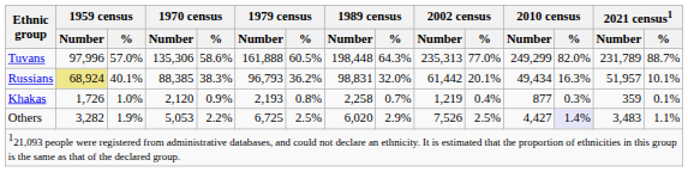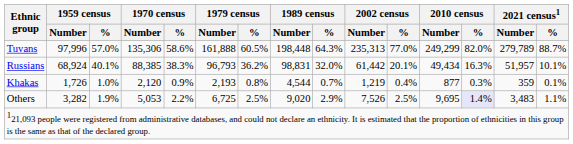 <table class="wikitable" style="text-align: right;">
 <tr style="background:#e0e0e0;">
 <th rowspan="2">Ethnic<br>group</th>
 <th colspan="2">1959 census</th>
 <th colspan="2">1970 census</th>
 <th colspan="2">1979 census</th>
 <th colspan="2">1989 census</th>
 <th colspan="2">2002 census</th>
 <th colspan="2">2010 census</th>
 <th colspan="2">2021 census<sup>1</sup></th>
 </tr>
 <tr style="background:#e0e0e0;">
 <th>Number</th>
 <th>%</th>
 <th>Number</th>
 <th>%</th>
 <th>Number</th>
 <th>%</th>
 <th>Number</th>
 <th>%</th>
 <th>Number</th>
 <th>%</th>
 <th>Number</th>
 <th>%</th>
 <th>Number</th>
 <th>%</th>
 </tr>
 <tr>
 <td style="text-align:left;"><a href='#'>Tuvans</a></td>
 <td>97,996</td>
 <td>57.0%</td>
 <td>135,306</td>
 <td>58.6%</td>
 <td>161,888</td>
 <td>60.5%</td>
 <td>198,448</td>
 <td>64.3%</td>
 <td>235,313</td>
 <td>77.0%</td>
 <td>249,299</td>
 <td>82.0%</td>
-<td>231,789</td>
+<td>279,789</td>
 <td>88.7%</td>
 </tr>
 <tr>
 <td style="text-align:left;"><a href='#'>Russians</a></td>
-<td style="background: khaki;">68,924</td>
+<td>68,924</td>
 <td>40.1%</td>
 <td>88,385</td>
 <td>38.3%</td>
 <td>96,793</td>
 <td>36.2%</td>
 <td>98,831</td>
 <td>32.0%</td>
 <td>61,442</td>
 <td>20.1%</td>
 <td>49,434</td>
 <td>16.3%</td>
 <td>51,957</td>
 <td>10.1%</td>
 </tr>
 <tr>
 <td style="text-align:left;"><a href='#'>Khakas</a></td>
 <td>1,726</td>
 <td>1.0%</td>
 <td>2,120</td>
 <td>0.9%</td>
 <td>2,193</td>
 <td>0.8%</td>
-<td>2,258</td>
+<td>4,544</td>
 <td>0.7%</td>
 <td>1,219</td>
 <td>0.4%</td>
 <td>877</td>
 <td>0.3%</td>
 <td>359</td>
 <td>0.1%</td>
 </tr>
 <tr>
 <td style="text-align:left;">Others</td>
 <td>3,282</td>
 <td>1.9%</td>
 <td>5,053</td>
 <td>2.2%</td>
 <td>6,725</td>
 <td>2.5%</td>
-<td>6,020</td>
+<td>9,020</td>
 <td>2.9%</td>
 <td>7,526</td>
 <td>2.5%</td>
-<td>4,427</td>
+<td>9,695</td>
 <td style="background: lavender;">1.4%</td>
 <td>3,483</td>
 <td>1.1%</td>
 </tr>
 <tr>
 <td colspan="15" style="text-align:left;"><sup>1</sup><small>21,093 people were registered from administrative databases, and could not declare an ethnicity. It is estimated that the proportion of ethnicities in this group is the same as that of the declared group.</small></td>
 </tr>
 </table>
